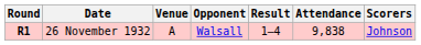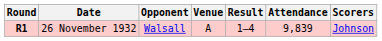 <table class="wikitable" style="font-size:100%; text-align:center">
 <tr>
 <th>Round</th>
 <th>Date</th>
+<th>Opponent</th>
 <th>Venue</th>
-<th>Opponent</th>
 <th>Result</th>
 <th>Attendance</th>
 <th>Scorers</th>
 </tr>
 <tr style="background-color: #FFCCCC;">
 <td><strong>R1</strong></td>
 <td>26 November 1932</td>
+<td><a href='#'>Walsall</a></td>
 <td>A</td>
-<td><a href='#'>Walsall</a></td>
 <td>1–4</td>
-<td>9,838</td>
+<td>9,839</td>
 <td><a href='#'>Johnson</a></td>
 </tr>
 </table>
